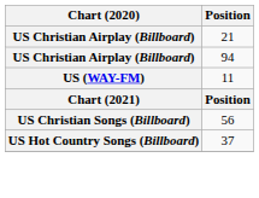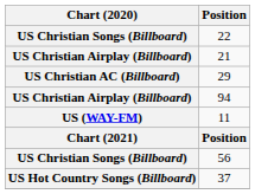 <table class="wikitable sortable plainrowheaders" style="text-align:center">
 <tr>
 <th scope="col">Chart (2020)</th>
 <th scope="col">Position</th>
 </tr>
 <tr>
+<th scope="row">US Christian Songs (<em>Billboard</em>)</th>
+<td>22</td>
+</tr>
+<tr>
 <th scope="row">US Christian Airplay (<em>Billboard</em>)</th>
 <td>21</td>
+</tr>
+<tr>
+<th scope="row">US Christian AC (<em>Billboard</em>)</th>
+<td>29</td>
 </tr>
 <tr>
 <th scope="row">US Christian Airplay (<em>Billboard</em>)</th>
 <td>94</td>
 </tr>
 <tr>
 <th scope="row">US (<a href='#'>WAY-FM</a>)</th>
 <td>11</td>
 </tr>
 <tr>
 <th scope="col">Chart (2021)</th>
 <th scope="col">Position</th>
 </tr>
 <tr>
 <th scope="row">US Christian Songs (<em>Billboard</em>)</th>
 <td>56</td>
 </tr>
 <tr>
 <th scope="row">US Hot Country Songs (<em>Billboard</em>)</th>
 <td>37</td>
 </tr>
 <tr>
 </tr>
 </table>
